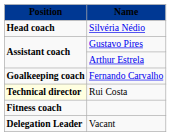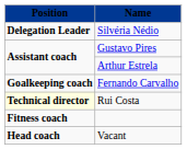 <table class="wikitable" style="font-size:90%;">
 <tr>
 <th style="background-color:#003893;"><span>Position</span></th>
 <th style="background-color:#003893;"><span>Name</span></th>
 </tr>
 <tr>
-<td><strong>Head coach</strong></td>
+<td><strong>Delegation Leader</strong></td>
 <td align="left"> <a href='#'>Silvéria Nédio</a></td>
 </tr>
 <tr>
 <td rowspan="2"><strong>Assistant coach</strong></td>
 <td> <a href='#'>Gustavo Pires</a></td>
 </tr>
 <tr>
 <td align="left"> <a href='#'>Arthur Estrela</a></td>
 </tr>
 <tr>
 <td><strong>Goalkeeping coach</strong></td>
 <td align="left"> <a href='#'>Fernando Carvalho</a></td>
 </tr>
 <tr>
 <td style="background: lightyellow;"><strong>Technical director</strong></td>
 <td align="left">Rui Costa</td>
 </tr>
 <tr>
 <td><strong>Fitness coach</strong></td>
 <td align="left"></td>
 </tr>
 <tr>
-<td><strong>Delegation Leader</strong></td>
+<td><strong>Head coach</strong></td>
 <td align="left">Vacant</td>
 </tr>
 </table>
